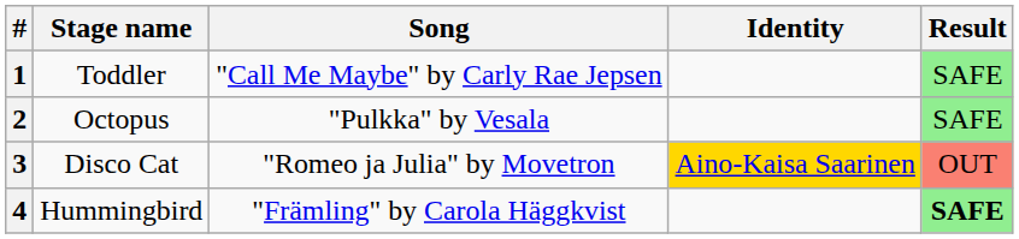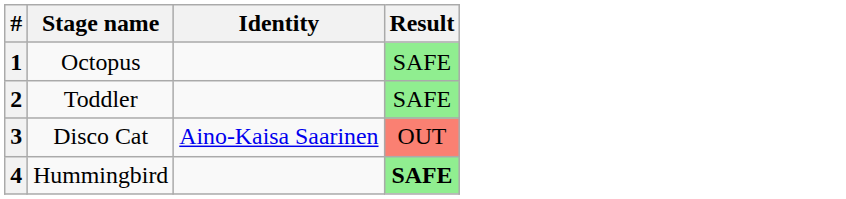 <table class="wikitable plainrowheaders" style="text-align: center;">
 <tr>
 <th>#</th>
 <th>Stage name</th>
-<th>Song</th>
 <th>Identity</th>
 <th>Result</th>
 </tr>
 <tr>
 <th>1</th>
-<td>Toddler</td>
-<td>"<a href='#'>Call Me Maybe</a>" by <a href='#'>Carly Rae Jepsen</a></td>
+<td>Octopus</td>
 <td></td>
 <td bgcolor="lightgreen">SAFE</td>
 </tr>
 <tr>
 <th>2</th>
-<td>Octopus</td>
-<td>"Pulkka" by <a href='#'>Vesala</a></td>
+<td>Toddler</td>
 <td></td>
 <td bgcolor="lightgreen">SAFE</td>
 </tr>
 <tr>
 <th>3</th>
 <td>Disco Cat</td>
-<td>"Romeo ja Julia" by <a href='#'>Movetron</a></td>
-<td style="background: gold;"><a href='#'>Aino-Kaisa Saarinen</a></td>
+<td><a href='#'>Aino-Kaisa Saarinen</a></td>
 <td bgcolor="salmon">OUT</td>
 </tr>
 <tr>
 <th>4</th>
 <td>Hummingbird</td>
-<td>"<a href='#'>Främling</a>" by <a href='#'>Carola Häggkvist</a></td>
 <td></td>
 <td bgcolor="lightgreen"><strong>SAFE</strong></td>
 </tr>
 </table>
